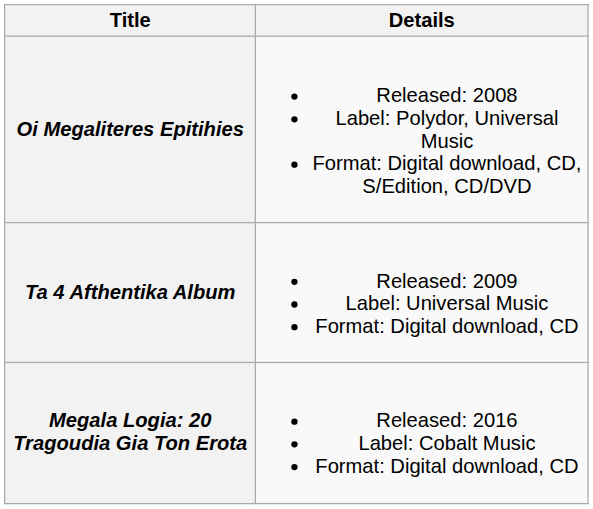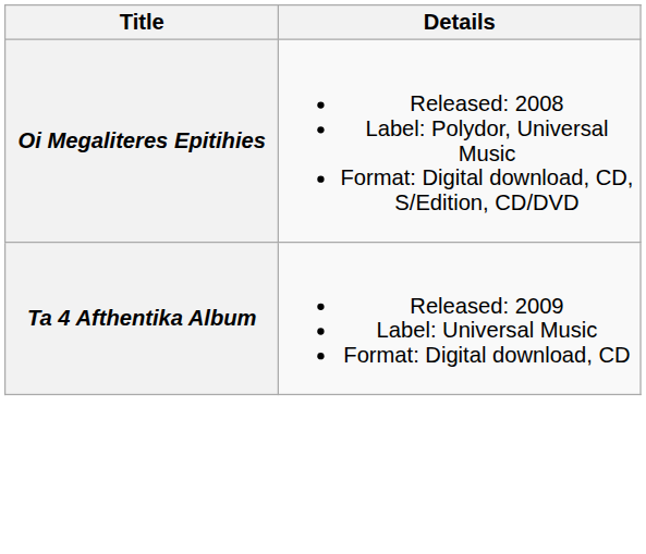 <table class="wikitable plainrowheaders" style="text-align:center">
 <tr>
 <th scope="col" style="width:12em;">Title</th>
 <th scope="col" style="width:16em;">Details</th>
 </tr>
 <tr>
 <th scope="row"><em>Oi Megaliteres Epitihies</em></th>
 <td><br><ul><li>Released: 2008</li><li>Label: Polydor, Universal Music</li><li>Format: Digital download, CD, S/Edition, CD/DVD</li></ul></td>
 </tr>
 <tr>
 <th scope="row"><em>Ta 4 Afthentika Album</em></th>
 <td><br><ul><li>Released: 2009</li><li>Label: Universal Music</li><li>Format: Digital download, CD</li></ul></td>
 </tr>
-<tr>
-<th scope="row"><em>Megala Logia: 20 Tragoudia Gia Ton Erota</em></th>
-<td><br><ul><li>Released: 2016</li><li>Label: Cobalt Music</li><li>Format: Digital download, CD</li></ul></td>
-</tr>
 </table>
